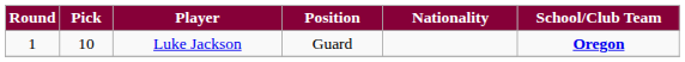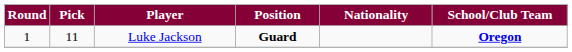 <table class="wikitable sortable sortable">
 <tr>
 <th style="background:#860038;color:#FFFFFF;" width="8%">Round</th>
 <th style="background:#860038;color:#FFFFFF;" width="8%">Pick</th>
 <th style="background:#860038;color:#FFFFFF;" width="25%">Player</th>
 <th style="background:#860038;color:#FFFFFF;" width="15%">Position</th>
 <th style="background:#860038;color:#FFFFFF;" width="20%">Nationality</th>
 <th style="background:#860038;color:#FFFFFF;" width="35%">School/Club Team</th>
 </tr>
 <tr align="center">
 <td>1</td>
-<td>10</td>
+<td>11</td>
 <td><a href='#'>Luke Jackson</a></td>
-<td>Guard</td>
+<td><strong>Guard</strong></td>
 <td></td>
 <td><strong><a href='#'>Oregon</a></strong></td>
 </tr>
 <tr align="center">
 </tr>
 </table>
